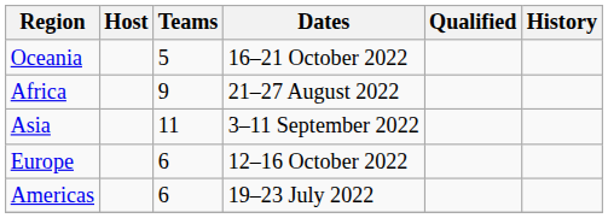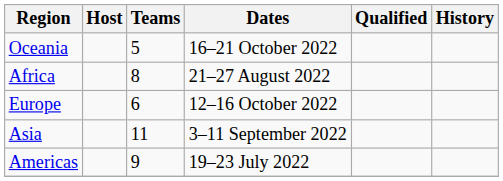 <table class=wikitable>
 <tr>
 <th>Region</th>
 <th>Host</th>
 <th>Teams</th>
 <th>Dates</th>
 <th>Qualified</th>
 <th>History</th>
 </tr>
 <tr>
 <td><a href='#'>Oceania</a></td>
 <td></td>
 <td>5</td>
 <td>16–21 October 2022</td>
 <td><br></td>
 <td></td>
 </tr>
 <tr>
 <td><a href='#'>Africa</a></td>
 <td></td>
-<td>9</td>
+<td>8</td>
 <td>21–27 August 2022</td>
+<td><br></td>
+<td></td>
+</tr>
+<tr>
+<td><a href='#'>Europe</a></td>
+<td></td>
+<td>6</td>
+<td>12–16 October 2022</td>
 <td><br></td>
 <td></td>
 </tr>
 <tr>
 <td><a href='#'>Asia</a></td>
 <td></td>
 <td>11</td>
 <td>3–11 September 2022</td>
 <td><br></td>
 <td></td>
 </tr>
 <tr>
-<td><a href='#'>Europe</a></td>
-<td></td>
-<td>6</td>
-<td>12–16 October 2022</td>
-<td><br></td>
-<td></td>
-</tr>
-<tr>
 <td><a href='#'>Americas</a></td>
 <td></td>
-<td>6</td>
+<td>9</td>
 <td>19–23 July 2022</td>
 <td><br></td>
 <td></td>
 </tr>
 <tr>
 </tr>
 </table>
